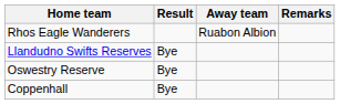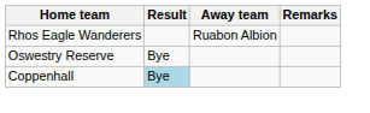 <table class="wikitable">
 <tr>
 <th>Home team</th>
 <th>Result</th>
 <th>Away team</th>
 <th>Remarks</th>
 </tr>
 <tr>
 <td>Rhos Eagle Wanderers</td>
 <td></td>
 <td>Ruabon Albion</td>
 <td></td>
 </tr>
 <tr>
-<td><a href='#'>Llandudno Swifts Reserves</a></td>
-<td>Bye</td>
-<td></td>
-<td></td>
-</tr>
-<tr>
 <td> Oswestry Reserve</td>
 <td>Bye</td>
 <td></td>
 <td></td>
 </tr>
 <tr>
 <td> Coppenhall</td>
-<td>Bye</td>
+<td style="background: lightblue;">Bye</td>
 <td></td>
 <td></td>
 </tr>
 </table>
